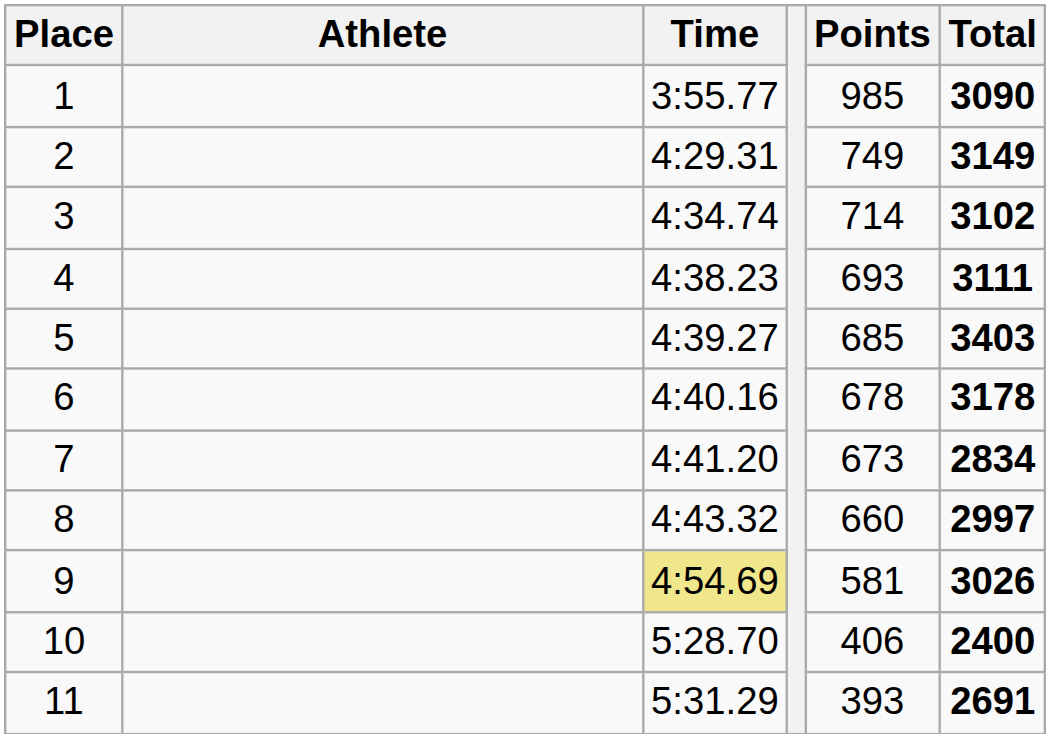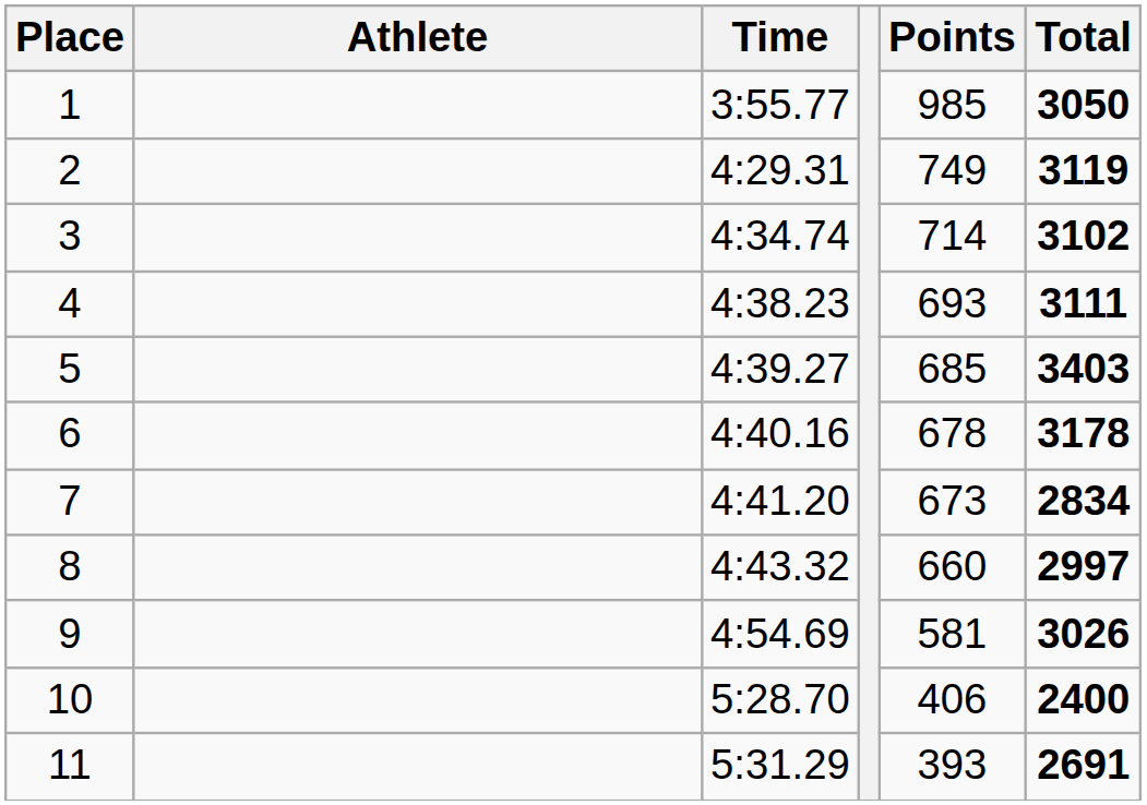 <table class="wikitable" style="text-align:center">
 <tr>
 <th>Place</th>
 <th width=210>Athlete</th>
 <th>Time</th>
 <th rowspan=20></th>
 <th>Points</th>
 <th>Total</th>
 </tr>
 <tr>
 <td>1</td>
 <td align=left></td>
 <td>3:55.77</td>
 <td>985</td>
-<td><strong>3090</strong></td>
+<td><strong>3050</strong></td>
 </tr>
 <tr>
 <td>2</td>
 <td align=left></td>
 <td>4:29.31</td>
 <td>749</td>
-<td><strong>3149</strong></td>
+<td><strong>3119</strong></td>
 </tr>
 <tr>
 <td>3</td>
 <td align=left></td>
 <td>4:34.74</td>
 <td>714</td>
 <td><strong>3102</strong></td>
 </tr>
 <tr>
 <td>4</td>
 <td align=left></td>
 <td>4:38.23</td>
 <td>693</td>
 <td><strong>3111</strong></td>
 </tr>
 <tr>
 <td>5</td>
 <td align=left></td>
 <td>4:39.27</td>
 <td>685</td>
 <td><strong>3403</strong></td>
 </tr>
 <tr>
 <td>6</td>
 <td align=left></td>
 <td>4:40.16</td>
 <td>678</td>
 <td><strong>3178</strong></td>
 </tr>
 <tr>
 <td>7</td>
 <td align=left></td>
 <td>4:41.20</td>
 <td>673</td>
 <td><strong>2834</strong></td>
 </tr>
 <tr>
 <td>8</td>
 <td align=left></td>
 <td>4:43.32</td>
 <td>660</td>
 <td><strong>2997</strong></td>
 </tr>
 <tr>
 <td>9</td>
 <td align=left></td>
-<td style="background: khaki;">4:54.69</td>
+<td>4:54.69</td>
 <td>581</td>
 <td><strong>3026</strong></td>
 </tr>
 <tr>
 <td>10</td>
 <td align=left></td>
 <td>5:28.70</td>
 <td>406</td>
 <td><strong>2400</strong></td>
 </tr>
 <tr>
 <td>11</td>
 <td align=left></td>
 <td>5:31.29</td>
 <td>393</td>
 <td><strong>2691</strong></td>
 </tr>
 <tr>
 </tr>
 </table>
